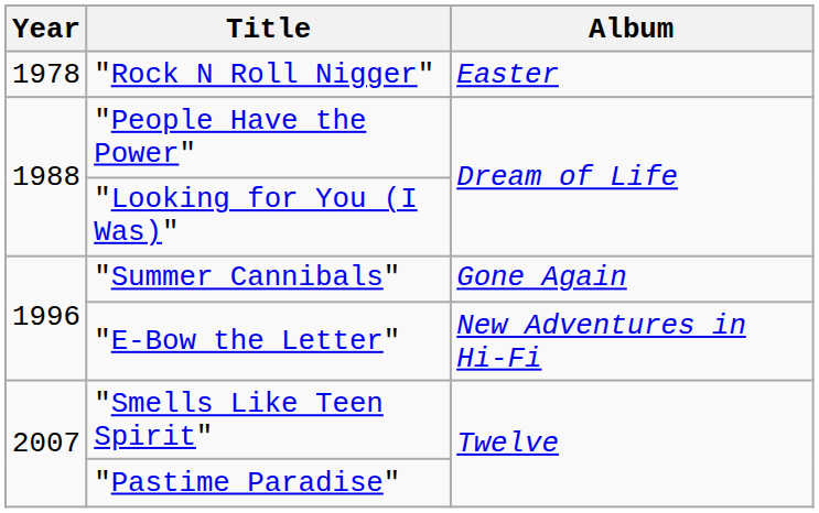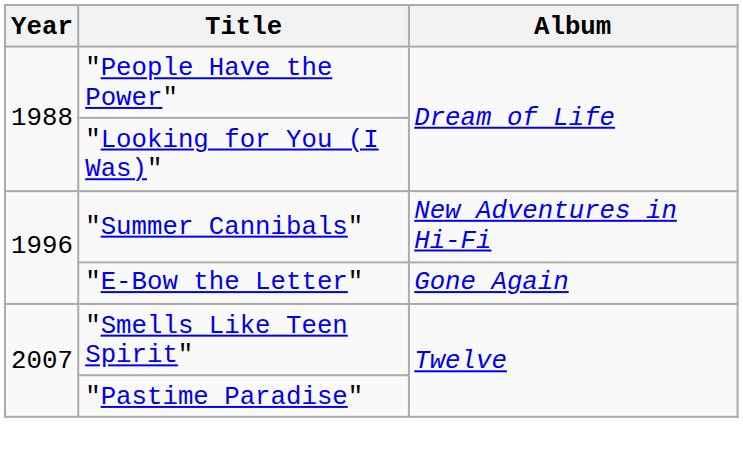 <table class="wikitable">
 <tr>
 <th>Year</th>
 <th width="160">Title</th>
 <th width="160">Album</th>
-</tr>
-<tr>
-<td>1978</td>
-<td>"<a href='#'>Rock N Roll Nigger</a>"</td>
-<td><em><a href='#'>Easter</a></em></td>
 </tr>
 <tr>
 <td rowspan=2>1988</td>
 <td>"<a href='#'>People Have the Power</a>"</td>
 <td rowspan=2><em><a href='#'>Dream of Life</a></em></td>
 </tr>
 <tr>
 <td>"<a href='#'>Looking for You (I Was)</a>"</td>
 </tr>
 <tr>
 <td rowspan=2>1996</td>
 <td>"<a href='#'>Summer Cannibals</a>"</td>
-<td><em><a href='#'>Gone Again</a></em></td>
+<td><em><a href='#'>New Adventures in Hi-Fi</a></em></td>
 </tr>
 <tr>
 <td>"<a href='#'>E-Bow the Letter</a>"</td>
-<td><em><a href='#'>New Adventures in Hi-Fi</a></em></td>
+<td><em><a href='#'>Gone Again</a></em></td>
 </tr>
 <tr>
 <td rowspan=2>2007</td>
 <td>"<a href='#'>Smells Like Teen Spirit</a>"</td>
 <td rowspan=2><em><a href='#'>Twelve</a></em></td>
 </tr>
 <tr>
 <td>"<a href='#'>Pastime Paradise</a>"</td>
 </tr>
 </table>
